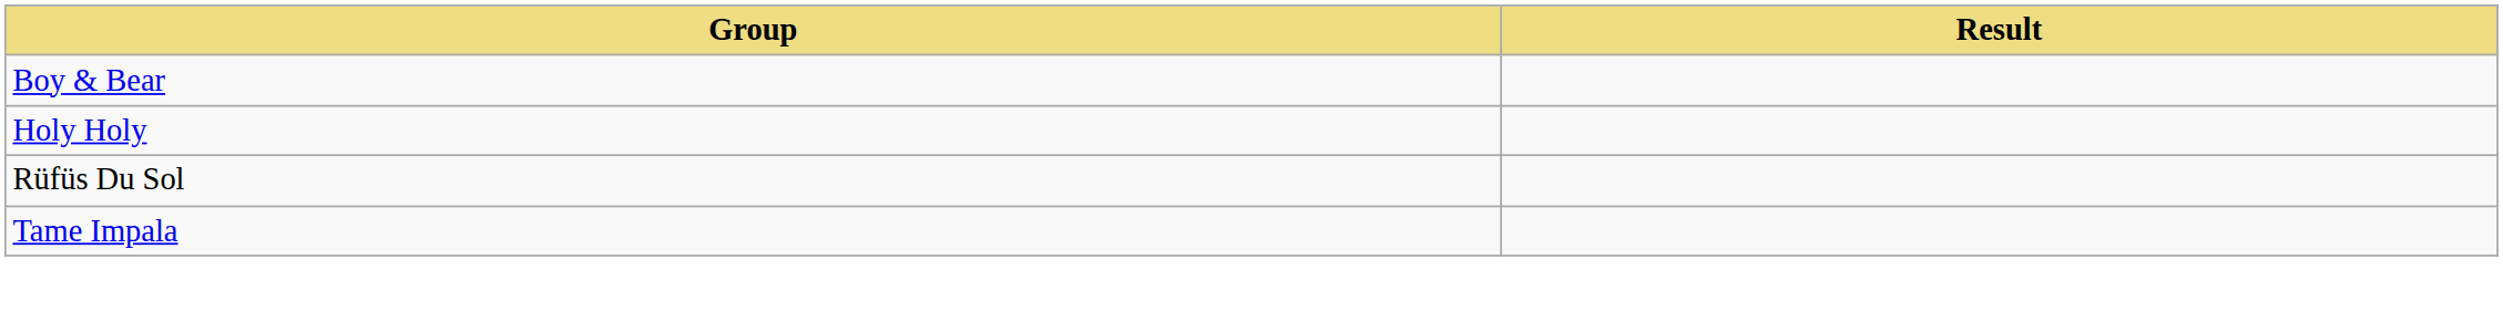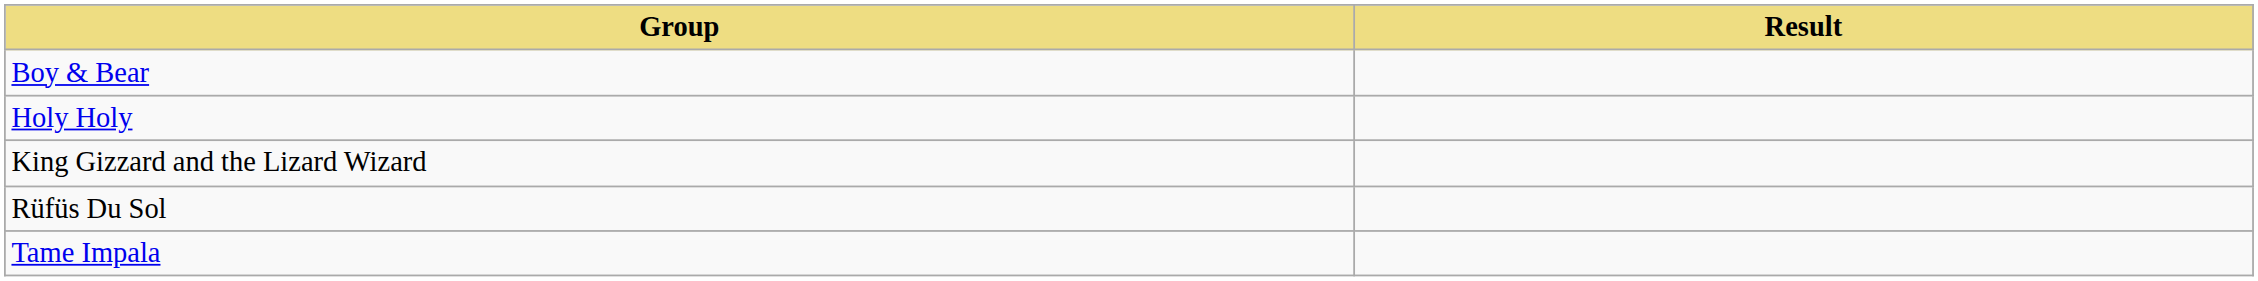 <table class="wikitable" width=100%>
 <tr>
 <th style="width:15%;background:#EEDD82;">Group</th>
 <th style="width:10%;background:#EEDD82;">Result</th>
 </tr>
 <tr>
 <td><a href='#'>Boy & Bear</a></td>
 <td></td>
 </tr>
 <tr>
 <td><a href='#'>Holy Holy</a></td>
 <td></td>
 </tr>
 <tr>
+<td>King Gizzard and the Lizard Wizard</td>
+<td></td>
+</tr>
+<tr>
 <td>Rüfüs Du Sol</td>
 <td></td>
 </tr>
 <tr>
 <td><a href='#'>Tame Impala</a></td>
 <td></td>
 </tr>
 </table>
